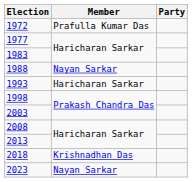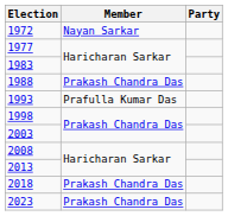 <table class="wikitable sortable">
 <tr>
 <th>Election</th>
 <th>Member</th>
 <th colspan=2>Party</th>
 </tr>
 <tr>
 <td><a href='#'>1972</a></td>
-<td>Prafulla Kumar Das</td>
+<td><a href='#'>Nayan Sarkar</a></td>
 <td></td>
 </tr>
 <tr>
 <td><a href='#'>1977</a></td>
 <td rowspan=2>Haricharan Sarkar</td>
 <td></td>
 </tr>
 <tr>
 <td><a href='#'>1983</a></td>
 </tr>
 <tr>
 <td><a href='#'>1988</a></td>
-<td><a href='#'>Nayan Sarkar</a></td>
+<td><a href='#'>Prakash Chandra Das</a></td>
 <td></td>
 </tr>
 <tr>
 <td><a href='#'>1993</a></td>
-<td>Haricharan Sarkar</td>
+<td>Prafulla Kumar Das</td>
 <td></td>
 </tr>
 <tr>
 <td><a href='#'>1998</a></td>
 <td rowspan=2><a href='#'>Prakash Chandra Das</a></td>
 <td></td>
 </tr>
 <tr>
 <td><a href='#'>2003</a></td>
 </tr>
 <tr>
 <td><a href='#'>2008</a></td>
 <td rowspan=2>Haricharan Sarkar</td>
 <td></td>
 </tr>
 <tr>
 <td><a href='#'>2013</a></td>
 </tr>
 <tr>
 <td><a href='#'>2018</a></td>
-<td><a href='#'>Krishnadhan Das</a></td>
+<td><a href='#'>Prakash Chandra Das</a></td>
 <td></td>
 </tr>
 <tr>
 <td><a href='#'>2023</a></td>
-<td><a href='#'>Nayan Sarkar</a></td>
+<td><a href='#'>Prakash Chandra Das</a></td>
 <td></td>
 </tr>
 </table>
